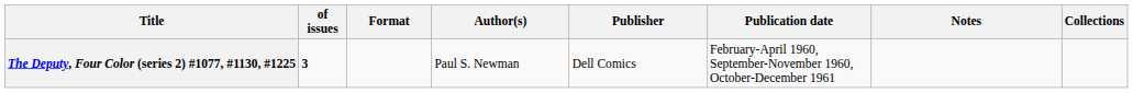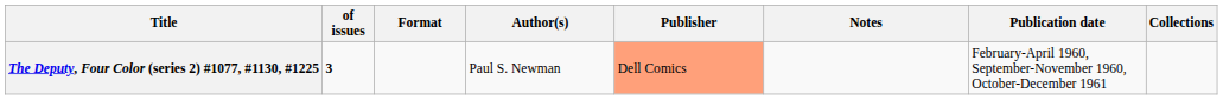 <table class="wikitable">
 <tr>
 <th>Title</th>
 <th style="width:40pt"> of issues</th>
 <th style="width:75pt">Format</th>
 <th style="width:125pt">Author(s)</th>
 <th style="width:125pt">Publisher</th>
+<th style="width:175pt">Notes</th>
 <th style="width:150pt">Publication date</th>
-<th style="width:175pt">Notes</th>
 <th>Collections</th>
 </tr>
 <tr>
 <th><em><a href='#'>The Deputy</a></em>, <em>Four Color</em> (series 2) #1077, #1130, #1225</th>
 <td><strong>3</strong></td>
 <td></td>
 <td>Paul S. Newman</td>
-<td>Dell Comics</td>
+<td style="background: lightsalmon;">Dell Comics</td>
+<td></td>
 <td>February-April 1960, September-November 1960, October-December 1961</td>
-<td></td>
 <td></td>
 </tr>
 </table>
